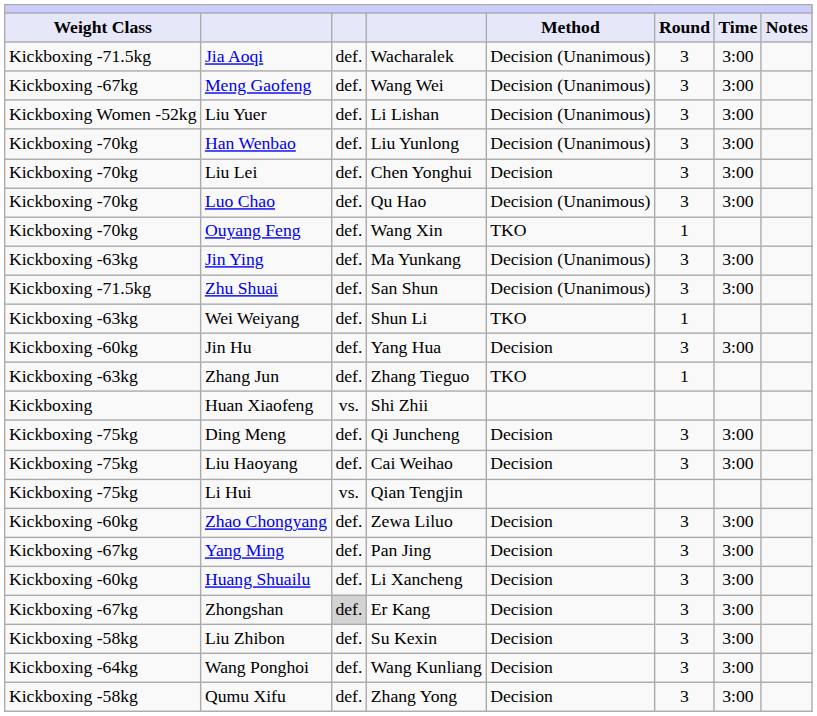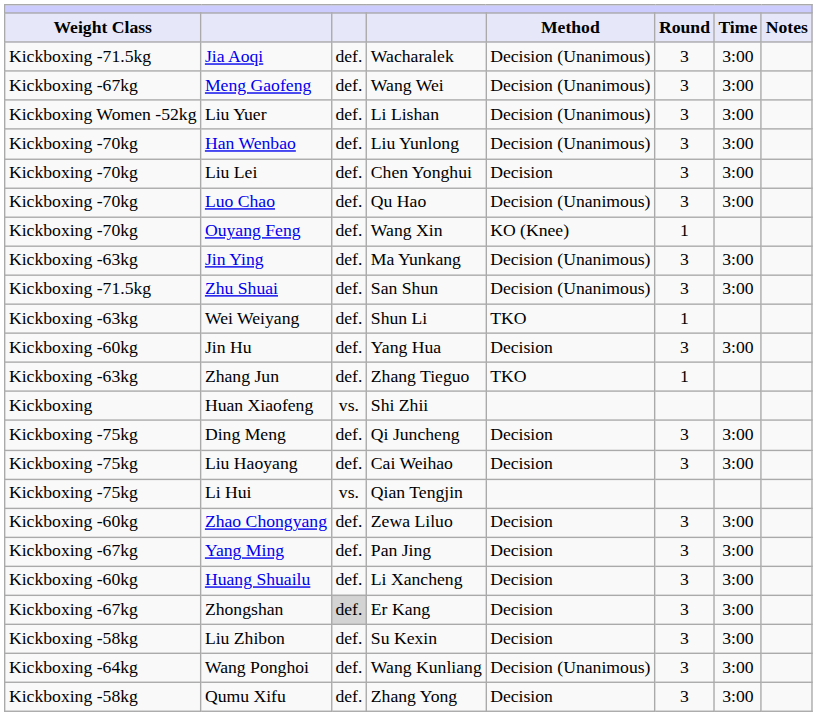 <table class="wikitable" style="font-size: 80%;">
 <tr>
 <th colspan="8" style="background-color: #ccf; color: #000080; text-align: center;"></th>
 </tr>
 <tr>
 <th colspan="1" style="background-color: #E6E8FA; color: #000000; text-align: center;">Weight Class</th>
 <th colspan="1" style="background-color: #E6E8FA; color: #000000; text-align: center;"></th>
 <th colspan="1" style="background-color: #E6E8FA; color: #000000; text-align: center;"></th>
 <th colspan="1" style="background-color: #E6E8FA; color: #000000; text-align: center;"></th>
 <th colspan="1" style="background-color: #E6E8FA; color: #000000; text-align: center;">Method</th>
 <th colspan="1" style="background-color: #E6E8FA; color: #000000; text-align: center;">Round</th>
 <th colspan="1" style="background-color: #E6E8FA; color: #000000; text-align: center;">Time</th>
 <th colspan="1" style="background-color: #E6E8FA; color: #000000; text-align: center;">Notes</th>
 </tr>
 <tr>
 <td>Kickboxing -71.5kg</td>
 <td> <a href='#'>Jia Aoqi</a></td>
 <td align=center>def.</td>
 <td> Wacharalek</td>
 <td>Decision (Unanimous)</td>
 <td align=center>3</td>
 <td align=center>3:00</td>
 <td></td>
 </tr>
 <tr>
 <td>Kickboxing -67kg</td>
 <td> <a href='#'>Meng Gaofeng</a></td>
 <td align=center>def.</td>
 <td> Wang Wei</td>
 <td>Decision (Unanimous)</td>
 <td align=center>3</td>
 <td align=center>3:00</td>
 <td></td>
 </tr>
 <tr>
 <td>Kickboxing Women -52kg</td>
 <td> Liu Yuer</td>
 <td align=center>def.</td>
 <td> Li Lishan</td>
 <td>Decision (Unanimous)</td>
 <td align=center>3</td>
 <td align=center>3:00</td>
 <td></td>
 </tr>
 <tr>
 <td>Kickboxing -70kg</td>
 <td> <a href='#'>Han Wenbao</a></td>
 <td align=center>def.</td>
 <td> Liu Yunlong</td>
 <td>Decision (Unanimous)</td>
 <td align=center>3</td>
 <td align=center>3:00</td>
 <td></td>
 </tr>
 <tr>
 <td>Kickboxing -70kg</td>
 <td> Liu Lei</td>
 <td align=center>def.</td>
 <td> Chen Yonghui</td>
 <td>Decision</td>
 <td align=center>3</td>
 <td align=center>3:00</td>
 <td></td>
 </tr>
 <tr>
 <td>Kickboxing -70kg</td>
 <td> <a href='#'>Luo Chao</a></td>
 <td align=center>def.</td>
 <td> Qu Hao</td>
 <td>Decision (Unanimous)</td>
 <td align=center>3</td>
 <td align=center>3:00</td>
 <td></td>
 </tr>
 <tr>
 <td>Kickboxing -70kg</td>
 <td> <a href='#'>Ouyang Feng</a></td>
 <td align=center>def.</td>
 <td> Wang Xin</td>
-<td>TKO</td>
+<td>KO (Knee)</td>
 <td align=center>1</td>
 <td align=center></td>
 <td></td>
 </tr>
 <tr>
 <td>Kickboxing -63kg</td>
 <td> <a href='#'>Jin Ying</a></td>
 <td align=center>def.</td>
 <td> Ma Yunkang</td>
 <td>Decision (Unanimous)</td>
 <td align=center>3</td>
 <td align=center>3:00</td>
 <td></td>
 </tr>
 <tr>
 <td>Kickboxing -71.5kg</td>
 <td> <a href='#'>Zhu Shuai</a></td>
 <td align=center>def.</td>
 <td> San Shun</td>
 <td>Decision (Unanimous)</td>
 <td align=center>3</td>
 <td align=center>3:00</td>
 <td></td>
 </tr>
 <tr>
 <td>Kickboxing -63kg</td>
 <td> Wei Weiyang</td>
 <td align=center>def.</td>
 <td> Shun Li</td>
 <td>TKO</td>
 <td align=center>1</td>
 <td align=center></td>
 <td></td>
 </tr>
 <tr>
 <td>Kickboxing -60kg</td>
 <td> Jin Hu</td>
 <td align=center>def.</td>
 <td> Yang Hua</td>
 <td>Decision</td>
 <td align=center>3</td>
 <td align=center>3:00</td>
 <td></td>
 </tr>
 <tr>
 <td>Kickboxing -63kg</td>
 <td> Zhang Jun</td>
 <td align=center>def.</td>
 <td> Zhang Tieguo</td>
 <td>TKO</td>
 <td align=center>1</td>
 <td align=center></td>
 <td></td>
 </tr>
 <tr>
 <td>Kickboxing</td>
 <td> Huan Xiaofeng</td>
 <td align=center>vs.</td>
 <td> Shi Zhii</td>
 <td></td>
 <td align=center></td>
 <td align=center></td>
 <td></td>
 </tr>
 <tr>
 <td>Kickboxing -75kg</td>
 <td> Ding Meng</td>
 <td align=center>def.</td>
 <td> Qi Juncheng</td>
 <td>Decision</td>
 <td align=center>3</td>
 <td align=center>3:00</td>
 <td></td>
 </tr>
 <tr>
 <td>Kickboxing -75kg</td>
 <td> Liu Haoyang</td>
 <td align=center>def.</td>
 <td> Cai Weihao</td>
 <td>Decision</td>
 <td align=center>3</td>
 <td align=center>3:00</td>
 <td></td>
 </tr>
 <tr>
 <td>Kickboxing -75kg</td>
 <td> Li Hui</td>
 <td align=center>vs.</td>
 <td> Qian Tengjin</td>
 <td></td>
 <td align=center></td>
 <td align=center></td>
 <td></td>
 </tr>
 <tr>
 <td>Kickboxing -60kg</td>
 <td> <a href='#'>Zhao Chongyang</a></td>
 <td align=center>def.</td>
 <td> Zewa Liluo</td>
 <td>Decision</td>
 <td align=center>3</td>
 <td align=center>3:00</td>
 <td></td>
 </tr>
 <tr>
 <td>Kickboxing -67kg</td>
 <td> <a href='#'>Yang Ming</a></td>
 <td align=center>def.</td>
 <td> Pan Jing</td>
 <td>Decision</td>
 <td align=center>3</td>
 <td align=center>3:00</td>
 <td></td>
 </tr>
 <tr>
 <td>Kickboxing -60kg</td>
 <td> <a href='#'>Huang Shuailu</a></td>
 <td align=center>def.</td>
 <td> Li Xancheng</td>
 <td>Decision</td>
 <td align=center>3</td>
 <td align=center>3:00</td>
 <td></td>
 </tr>
 <tr>
 <td>Kickboxing -67kg</td>
 <td> Zhongshan</td>
 <td align=center style="background: lightgrey;">def.</td>
 <td> Er Kang</td>
 <td>Decision</td>
 <td align=center>3</td>
 <td align=center>3:00</td>
 <td></td>
 </tr>
 <tr>
 <td>Kickboxing -58kg</td>
 <td> Liu Zhibon</td>
 <td align=center>def.</td>
 <td> Su Kexin</td>
 <td>Decision</td>
 <td align=center>3</td>
 <td align=center>3:00</td>
 <td></td>
 </tr>
 <tr>
 <td>Kickboxing -64kg</td>
 <td> Wang Ponghoi</td>
 <td align=center>def.</td>
 <td> Wang Kunliang</td>
-<td>Decision</td>
+<td>Decision (Unanimous)</td>
 <td align=center>3</td>
 <td align=center>3:00</td>
 <td></td>
 </tr>
 <tr>
 <td>Kickboxing -58kg</td>
 <td> Qumu Xifu</td>
 <td align=center>def.</td>
 <td> Zhang Yong</td>
 <td>Decision</td>
 <td align=center>3</td>
 <td align=center>3:00</td>
 <td></td>
 </tr>
 </table>
